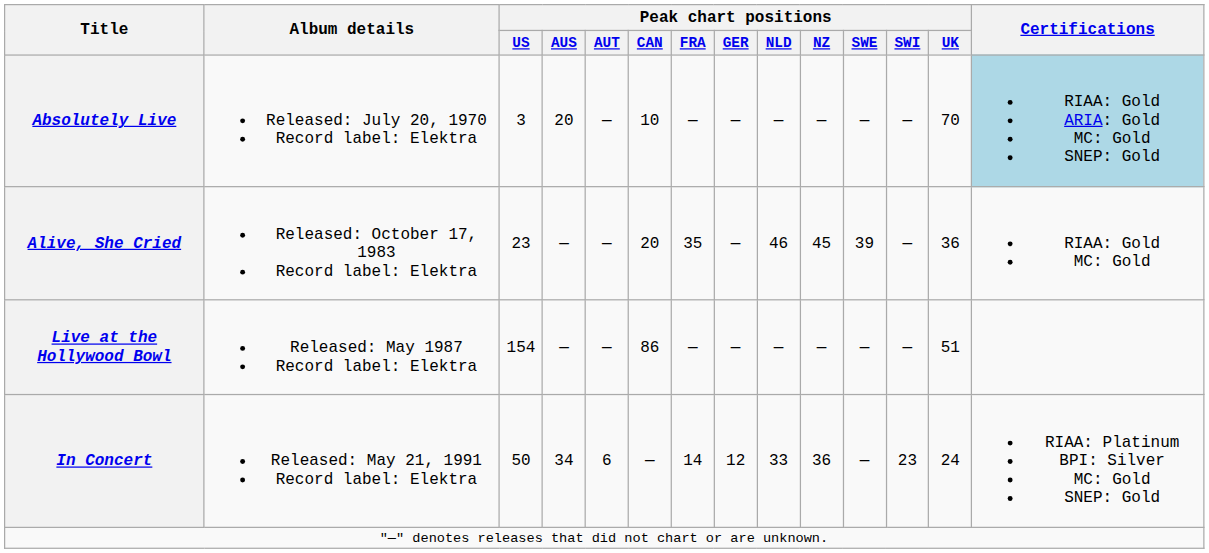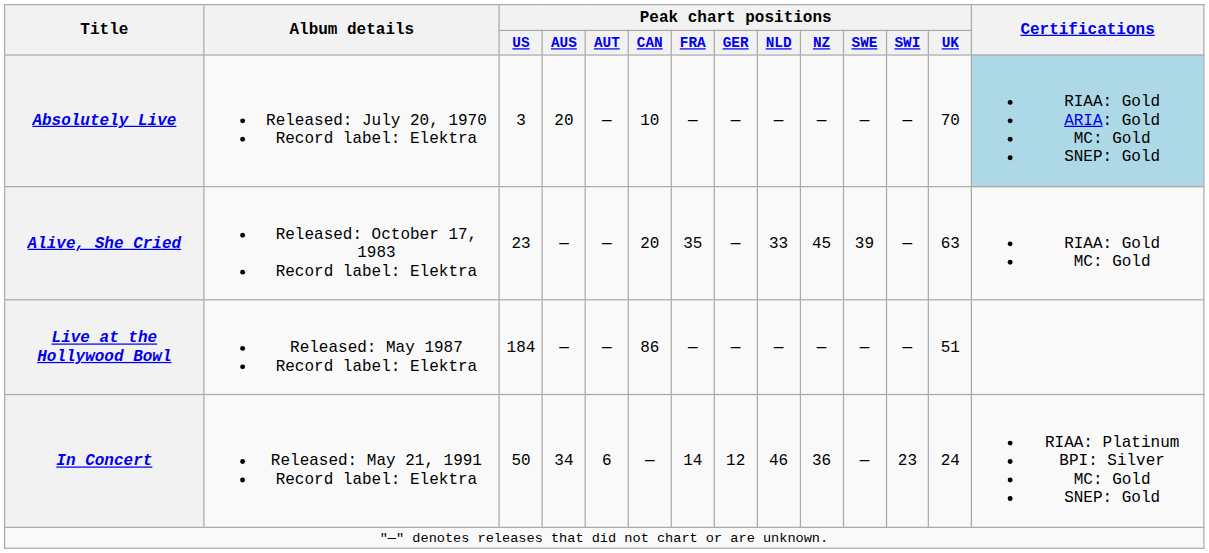 <table class="wikitable plainrowheaders" style="text-align:center;">
 <tr>
 <th scope="col" rowspan="2" style="width:12em;">Title</th>
 <th scope="col" rowspan="2" style="width:18em;">Album details</th>
 <th scope="col" colspan="11">Peak chart positions</th>
 <th scope="col" rowspan="2" style="width:14em;"><a href='#'>Certifications</a></th>
 </tr>
 <tr>
 <th scope="col" style="width:2.5em;font-size:90%;"><a href='#'>US</a><br></th>
 <th scope="col" style="width:2.5em;font-size:90%;"><a href='#'>AUS</a><br></th>
 <th scope="col" style="width:2.5em;font-size:90%;"><a href='#'>AUT</a><br></th>
 <th scope="col" style="width:2.5em;font-size:90%;"><a href='#'>CAN</a><br></th>
 <th scope="col" style="width:2.5em;font-size:90%;"><a href='#'>FRA</a><br></th>
 <th scope="col" style="width:2.5em;font-size:90%;"><a href='#'>GER</a><br></th>
 <th scope="col" style="width:2.5em;font-size:90%;"><a href='#'>NLD</a><br></th>
 <th scope="col" style="width:2.5em;font-size:90%;"><a href='#'>NZ</a><br></th>
 <th scope="col" style="width:2.5em;font-size:90%;"><a href='#'>SWE</a><br></th>
 <th scope="col" style="width:2.5em;font-size:90%;"><a href='#'>SWI</a><br></th>
 <th scope="col" style="width:2.5em;font-size:90%;"><a href='#'>UK</a><br></th>
 </tr>
 <tr>
 <th scope="row" align="left"><em><a href='#'>Absolutely Live</a></em></th>
 <td><br><ul><li>Released: July 20, 1970</li><li>Record label: Elektra</li></ul></td>
 <td>3</td>
 <td>20</td>
 <td>—</td>
 <td>10</td>
 <td>—</td>
 <td>—</td>
 <td>—</td>
 <td>—</td>
 <td>—</td>
 <td>—</td>
 <td>70</td>
 <td style="background: lightblue;"><br><ul><li>RIAA: Gold</li><li><a href='#'>ARIA</a>: Gold</li><li>MC: Gold</li><li>SNEP: Gold</li></ul></td>
 </tr>
 <tr>
 <th scope="row" align="left"><em><a href='#'>Alive, She Cried</a></em></th>
 <td><br><ul><li>Released: October 17, 1983</li><li>Record label: Elektra</li></ul></td>
 <td>23</td>
 <td>—</td>
 <td>—</td>
 <td>20</td>
 <td>35</td>
 <td>—</td>
-<td>46</td>
+<td>33</td>
 <td>45</td>
 <td>39</td>
 <td>—</td>
-<td>36</td>
+<td>63</td>
 <td><br><ul><li>RIAA: Gold</li><li>MC: Gold</li></ul></td>
 </tr>
 <tr>
 <th scope="row" align="left"><em><a href='#'>Live at the Hollywood Bowl</a></em></th>
 <td><br><ul><li>Released: May 1987</li><li>Record label: Elektra</li></ul></td>
-<td>154</td>
+<td>184</td>
 <td>—</td>
 <td>—</td>
 <td>86</td>
 <td>—</td>
 <td>—</td>
 <td>—</td>
 <td>—</td>
 <td>—</td>
 <td>—</td>
 <td>51</td>
 <td></td>
 </tr>
 <tr>
 <th scope="row" align="left"><em><a href='#'>In Concert</a></em></th>
 <td><br><ul><li>Released: May 21, 1991</li><li>Record label: Elektra</li></ul></td>
 <td>50</td>
 <td>34</td>
 <td>6</td>
 <td>—</td>
 <td>14</td>
 <td>12</td>
-<td>33</td>
+<td>46</td>
 <td>36</td>
 <td>—</td>
 <td>23</td>
 <td>24</td>
 <td><br><ul><li>RIAA: Platinum</li><li>BPI: Silver</li><li>MC: Gold</li><li>SNEP: Gold</li></ul></td>
 </tr>
 <tr>
 <td colspan="14" style="font-size: 85%">"—" denotes releases that did not chart or are unknown.</td>
 </tr>
 </table>
